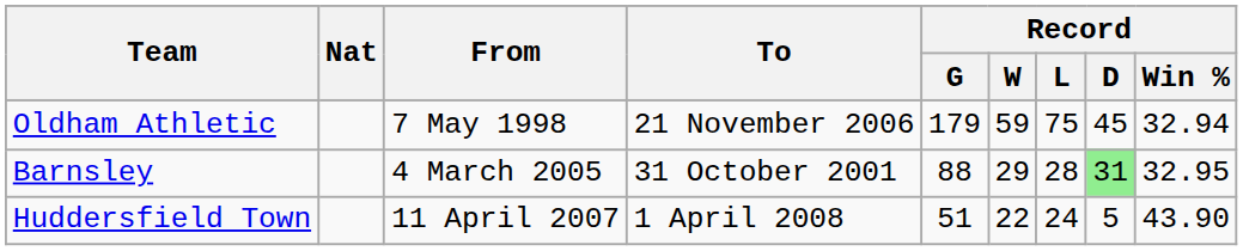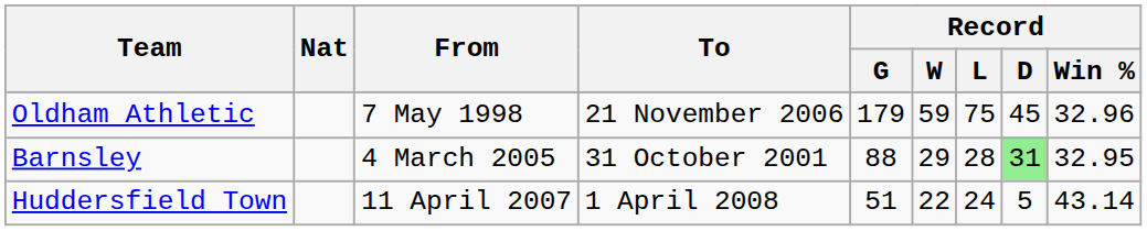 <table class="wikitable" style="text-align: center">
 <tr>
 <th rowspan="2">Team</th>
 <th rowspan="2">Nat</th>
 <th rowspan="2">From</th>
 <th rowspan="2">To</th>
 <th colspan="5">Record</th>
 </tr>
 <tr>
 <th>G</th>
 <th>W</th>
 <th>L</th>
 <th>D</th>
 <th>Win %</th>
 </tr>
 <tr>
 <td align=left><a href='#'>Oldham Athletic</a></td>
 <td></td>
 <td align=left>7 May 1998</td>
 <td align=left>21 November 2006</td>
 <td>179</td>
 <td>59</td>
 <td>75</td>
 <td>45</td>
-<td>32.94</td>
+<td>32.96</td>
 </tr>
 <tr>
 <td align=left><a href='#'>Barnsley</a></td>
 <td></td>
 <td align=left>4 March 2005</td>
 <td align=left>31 October 2001</td>
 <td>88</td>
 <td>29</td>
 <td>28</td>
 <td style="background: lightgreen;">31</td>
 <td>32.95</td>
 </tr>
 <tr>
 <td align=left><a href='#'>Huddersfield Town</a></td>
 <td></td>
 <td align=left>11 April 2007</td>
 <td align=left>1 April 2008</td>
 <td>51</td>
 <td>22</td>
 <td>24</td>
 <td>5</td>
-<td>43.90</td>
+<td>43.14</td>
 </tr>
 </table>
